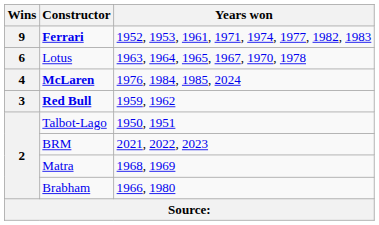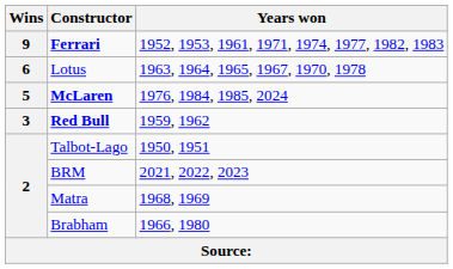 <table class="wikitable" style="font-size: 95%">
 <tr>
 <th>Wins</th>
 <th>Constructor</th>
 <th>Years won</th>
 </tr>
 <tr>
 <th>9</th>
 <td> <strong><a href='#'>Ferrari</a></strong></td>
 <td><a href='#'>1952</a>, <a href='#'>1953</a>, <a href='#'>1961</a>, <a href='#'>1971</a>, <a href='#'>1974</a>, <a href='#'>1977</a>, <a href='#'>1982</a>, <a href='#'>1983</a></td>
 </tr>
 <tr>
 <th>6</th>
 <td> <a href='#'>Lotus</a></td>
 <td><a href='#'>1963</a>, <a href='#'>1964</a>, <a href='#'>1965</a>, <a href='#'>1967</a>, <a href='#'>1970</a>, <a href='#'>1978</a></td>
 </tr>
 <tr>
-<th>4</th>
+<th>5</th>
 <td> <strong><a href='#'>McLaren</a></strong></td>
 <td><a href='#'>1976</a>, <a href='#'>1984</a>, <a href='#'>1985</a>, <a href='#'>2024</a></td>
 </tr>
 <tr>
 <th>3</th>
 <td> <strong><a href='#'>Red Bull</a></strong></td>
 <td><a href='#'>1959</a>, <a href='#'>1962</a></td>
 </tr>
 <tr>
 <th rowspan=4>2</th>
 <td> <a href='#'>Talbot-Lago</a></td>
 <td><span><a href='#'>1950</a></span>, <span><a href='#'>1951</a></span></td>
 </tr>
 <tr>
 <td> <a href='#'>BRM</a></td>
 <td><a href='#'>2021</a>, <a href='#'>2022</a>, <a href='#'>2023</a></td>
 </tr>
 <tr>
 <td> <a href='#'>Matra</a></td>
 <td><a href='#'>1968</a>, <a href='#'>1969</a></td>
 </tr>
 <tr>
 <td> <a href='#'>Brabham</a></td>
 <td><a href='#'>1966</a>, <a href='#'>1980</a></td>
 </tr>
 <tr>
 <th colspan=3>Source:</th>
 </tr>
 </table>
